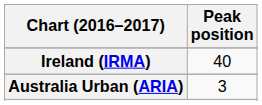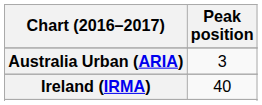 <table class="wikitable plainrowheaders sortable" style="text-align:center;">
 <tr>
 <th scope="col">Chart (2016–2017)</th>
 <th scope="col">Peak<br>position</th>
 </tr>
 <tr>
 </tr>
 <tr>
-<th scope="row">Ireland (<a href='#'>IRMA</a>)</th>
-<td>40</td>
+<th scope="row">Australia Urban (<a href='#'>ARIA</a>)</th>
+<td>3</td>
 </tr>
 <tr>
 </tr>
 <tr>
 </tr>
 <tr>
 </tr>
 <tr>
 </tr>
 <tr>
 </tr>
 <tr>
 </tr>
 <tr>
 </tr>
 <tr>
-<th scope="row">Australia Urban (<a href='#'>ARIA</a>)</th>
-<td>3</td>
+<th scope="row">Ireland (<a href='#'>IRMA</a>)</th>
+<td>40</td>
 </tr>
 <tr>
 </tr>
 <tr>
 </tr>
 <tr>
 </tr>
 <tr>
 </tr>
 <tr>
 </tr>
 <tr>
 </tr>
 <tr>
 </tr>
 <tr>
 </tr>
 <tr>
 </tr>
 <tr>
 </tr>
 <tr>
 </tr>
 <tr>
 </tr>
 <tr>
 </tr>
 </table>
